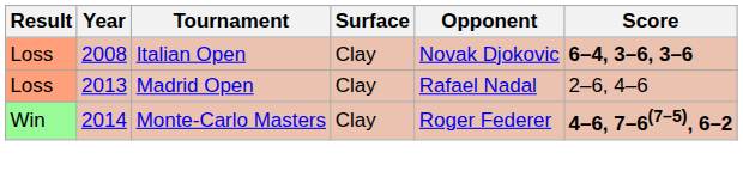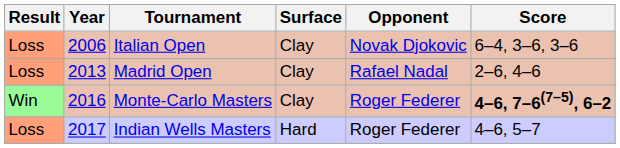 <table class="sortable wikitable">
 <tr>
 <th>Result</th>
 <th>Year</th>
 <th>Tournament</th>
 <th>Surface</th>
 <th>Opponent</th>
 <th>Score</th>
 </tr>
 <tr style=background:#ebc2af>
 <td bgcolor=ffa07a>Loss</td>
-<td><a href='#'>2008</a></td>
+<td><a href='#'>2006</a></td>
 <td><a href='#'>Italian Open</a></td>
 <td>Clay</td>
 <td> <a href='#'>Novak Djokovic</a></td>
-<td><strong>6–4, 3–6, 3–6</strong></td>
+<td>6–4, 3–6, 3–6</td>
 </tr>
 <tr style=background:#ebc2af>
 <td bgcolor=ffa07a>Loss</td>
 <td><a href='#'>2013</a></td>
 <td><a href='#'>Madrid Open</a></td>
 <td>Clay</td>
 <td> <a href='#'>Rafael Nadal</a></td>
 <td>2–6, 4–6</td>
 </tr>
 <tr style=background:#ebc2af>
 <td bgcolor=98fb98>Win</td>
-<td><a href='#'>2014</a></td>
+<td><a href='#'>2016</a></td>
 <td><a href='#'>Monte-Carlo Masters</a></td>
 <td>Clay</td>
 <td> <a href='#'>Roger Federer</a></td>
 <td><strong>4–6, 7–6<sup>(7–5)</sup>, 6–2</strong></td>
 </tr>
+<tr style=background:#ccccff>
+<td bgcolor=ffa07a>Loss</td>
+<td><a href='#'>2017</a></td>
+<td><a href='#'>Indian Wells Masters</a></td>
+<td>Hard</td>
+<td> Roger Federer</td>
+<td>4–6, 5–7</td>
+</tr>
 </table>
